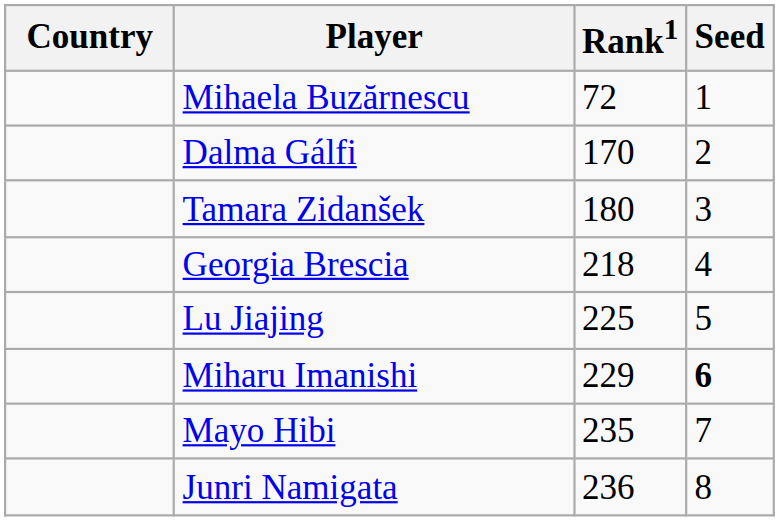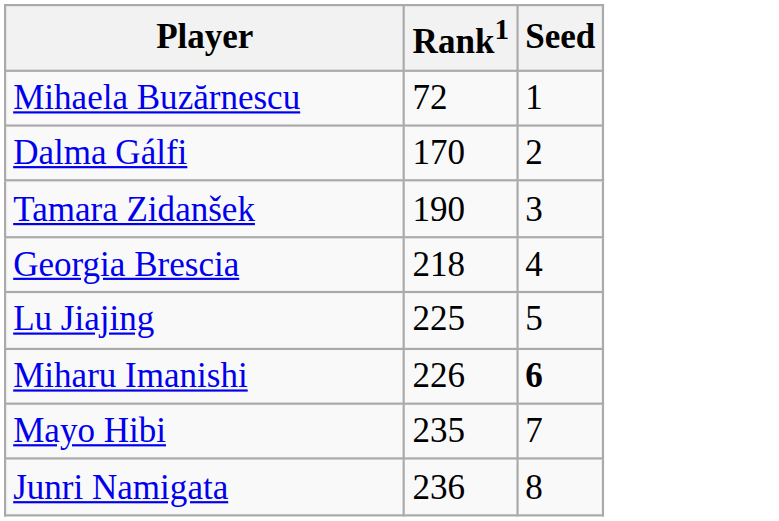 <table class="sortable wikitable">
 <tr>
-<th width="70">Country</th>
 <th width="175">Player</th>
 <th>Rank<sup>1</sup></th>
 <th>Seed</th>
 </tr>
 <tr>
-<td></td>
 <td><a href='#'>Mihaela Buzărnescu</a></td>
 <td>72</td>
 <td>1</td>
 </tr>
 <tr>
-<td></td>
 <td><a href='#'>Dalma Gálfi</a></td>
 <td>170</td>
 <td>2</td>
 </tr>
 <tr>
-<td></td>
 <td><a href='#'>Tamara Zidanšek</a></td>
-<td>180</td>
+<td>190</td>
 <td>3</td>
 </tr>
 <tr>
-<td></td>
 <td><a href='#'>Georgia Brescia</a></td>
 <td>218</td>
 <td>4</td>
 </tr>
 <tr>
-<td></td>
 <td><a href='#'>Lu Jiajing</a></td>
 <td>225</td>
 <td>5</td>
 </tr>
 <tr>
-<td></td>
 <td><a href='#'>Miharu Imanishi</a></td>
-<td>229</td>
+<td>226</td>
 <td><strong>6</strong></td>
 </tr>
 <tr>
-<td></td>
 <td><a href='#'>Mayo Hibi</a></td>
 <td>235</td>
 <td>7</td>
 </tr>
 <tr>
-<td></td>
 <td><a href='#'>Junri Namigata</a></td>
 <td>236</td>
 <td>8</td>
 </tr>
 </table>
